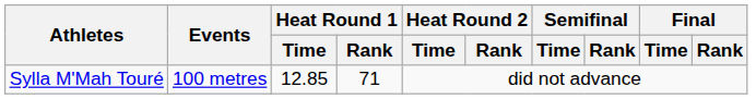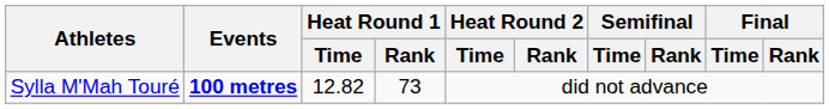 <table class=wikitable style=font-size:90%>
 <tr>
 <th rowspan=2>Athletes</th>
 <th rowspan=2>Events</th>
 <th colspan=2>Heat Round 1</th>
 <th colspan=2>Heat Round 2</th>
 <th colspan=2>Semifinal</th>
 <th colspan=2>Final</th>
 </tr>
 <tr>
 <th>Time</th>
 <th>Rank</th>
 <th>Time</th>
 <th>Rank</th>
 <th>Time</th>
 <th>Rank</th>
 <th>Time</th>
 <th>Rank</th>
 </tr>
 <tr>
 <td><a href='#'>Sylla M'Mah Touré</a></td>
-<td><a href='#'>100 metres</a></td>
-<td align=center>12.85</td>
-<td align=center>71</td>
+<td><strong><a href='#'>100 metres</a></strong></td>
+<td align=center>12.82</td>
+<td align=center>73</td>
 <td align=center colspan=6>did not advance</td>
 </tr>
 </table>
